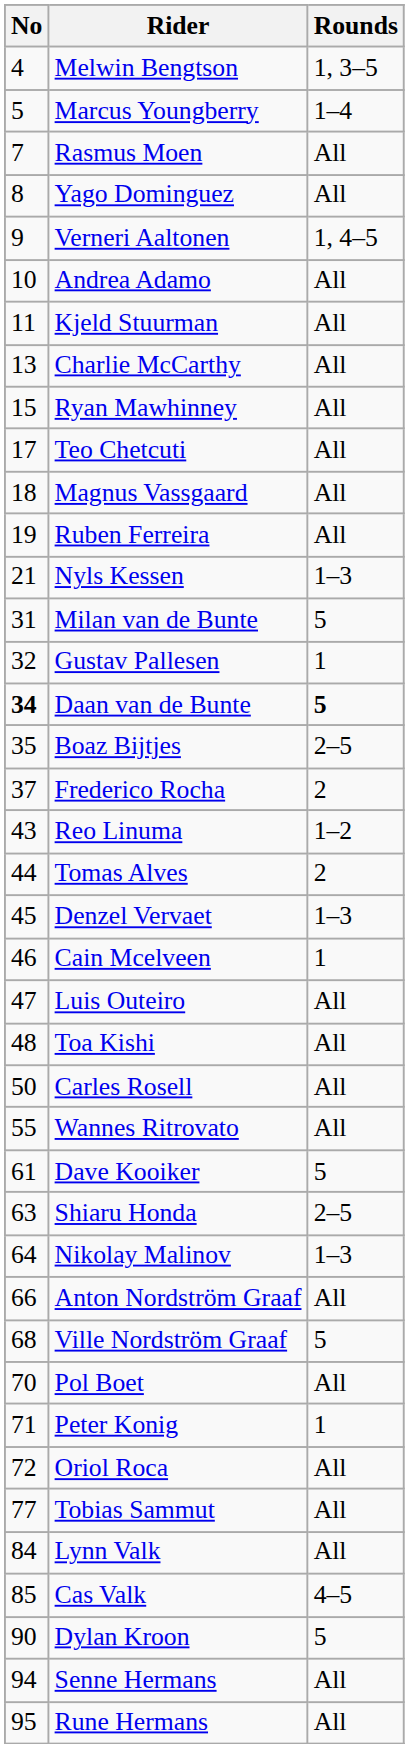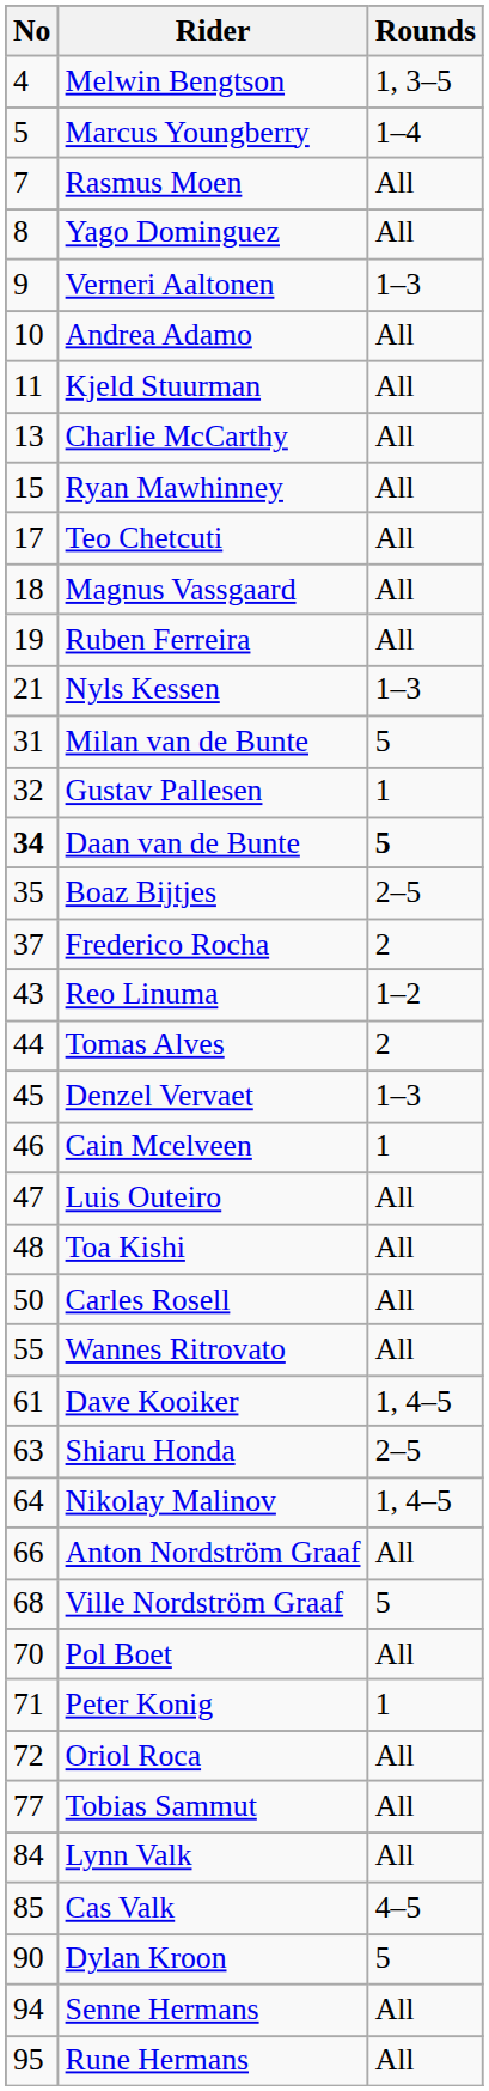 <table class="wikitable" style="font-size: 85%;">
 <tr>
 <th>No</th>
 <th>Rider</th>
 <th>Rounds</th>
 </tr>
 <tr>
 <td>4</td>
 <td> <a href='#'>Melwin Bengtson</a></td>
 <td>1, 3–5</td>
 </tr>
 <tr>
 <td>5</td>
 <td> <a href='#'>Marcus Youngberry</a></td>
 <td>1–4</td>
 </tr>
 <tr>
 <td>7</td>
 <td> <a href='#'>Rasmus Moen</a></td>
 <td>All</td>
 </tr>
 <tr>
 <td>8</td>
 <td> <a href='#'>Yago Dominguez</a></td>
 <td>All</td>
 </tr>
 <tr>
 <td>9</td>
 <td> <a href='#'>Verneri Aaltonen</a></td>
-<td>1, 4–5</td>
+<td>1–3</td>
 </tr>
 <tr>
 <td>10</td>
 <td> <a href='#'>Andrea Adamo</a></td>
 <td>All</td>
 </tr>
 <tr>
 <td>11</td>
 <td> <a href='#'>Kjeld Stuurman</a></td>
 <td>All</td>
 </tr>
 <tr>
 <td>13</td>
 <td> <a href='#'>Charlie McCarthy</a></td>
 <td>All</td>
 </tr>
 <tr>
 <td>15</td>
 <td> <a href='#'>Ryan Mawhinney</a></td>
 <td>All</td>
 </tr>
 <tr>
 <td>17</td>
 <td> <a href='#'>Teo Chetcuti</a></td>
 <td>All</td>
 </tr>
 <tr>
 <td>18</td>
 <td> <a href='#'>Magnus Vassgaard</a></td>
 <td>All</td>
 </tr>
 <tr>
 <td>19</td>
 <td> <a href='#'>Ruben Ferreira</a></td>
 <td>All</td>
 </tr>
 <tr>
 <td>21</td>
 <td> <a href='#'>Nyls Kessen</a></td>
 <td>1–3</td>
 </tr>
 <tr>
 <td>31</td>
 <td> <a href='#'>Milan van de Bunte</a></td>
 <td>5</td>
 </tr>
 <tr>
 <td>32</td>
 <td> <a href='#'>Gustav Pallesen</a></td>
 <td>1</td>
 </tr>
 <tr>
 <td><strong>34</strong></td>
 <td> <a href='#'>Daan van de Bunte</a></td>
 <td><strong>5</strong></td>
 </tr>
 <tr>
 <td>35</td>
 <td> <a href='#'>Boaz Bijtjes</a></td>
 <td>2–5</td>
 </tr>
 <tr>
 <td>37</td>
 <td> <a href='#'>Frederico Rocha</a></td>
 <td>2</td>
 </tr>
 <tr>
 <td>43</td>
 <td> <a href='#'>Reo Linuma</a></td>
 <td>1–2</td>
 </tr>
 <tr>
 <td>44</td>
 <td> <a href='#'>Tomas Alves</a></td>
 <td>2</td>
 </tr>
 <tr>
 <td>45</td>
 <td> <a href='#'>Denzel Vervaet</a></td>
 <td>1–3</td>
 </tr>
 <tr>
 <td>46</td>
 <td> <a href='#'>Cain Mcelveen</a></td>
 <td>1</td>
 </tr>
 <tr>
 <td>47</td>
 <td> <a href='#'>Luis Outeiro</a></td>
 <td>All</td>
 </tr>
 <tr>
 <td>48</td>
 <td> <a href='#'>Toa Kishi</a></td>
 <td>All</td>
 </tr>
 <tr>
 <td>50</td>
 <td> <a href='#'>Carles Rosell</a></td>
 <td>All</td>
 </tr>
 <tr>
 <td>55</td>
 <td> <a href='#'>Wannes Ritrovato</a></td>
 <td>All</td>
 </tr>
 <tr>
 <td>61</td>
 <td> <a href='#'>Dave Kooiker</a></td>
-<td>5</td>
+<td>1, 4–5</td>
 </tr>
 <tr>
 <td>63</td>
 <td> <a href='#'>Shiaru Honda</a></td>
 <td>2–5</td>
 </tr>
 <tr>
 <td>64</td>
 <td> <a href='#'>Nikolay Malinov</a></td>
-<td>1–3</td>
+<td>1, 4–5</td>
 </tr>
 <tr>
 <td>66</td>
 <td> <a href='#'>Anton Nordström Graaf</a></td>
 <td>All</td>
 </tr>
 <tr>
 <td>68</td>
 <td> <a href='#'>Ville Nordström Graaf</a></td>
 <td>5</td>
 </tr>
 <tr>
 <td>70</td>
 <td> <a href='#'>Pol Boet</a></td>
 <td>All</td>
 </tr>
 <tr>
 <td>71</td>
 <td> <a href='#'>Peter Konig</a></td>
 <td>1</td>
 </tr>
 <tr>
 <td>72</td>
 <td> <a href='#'>Oriol Roca</a></td>
 <td>All</td>
 </tr>
 <tr>
 <td>77</td>
 <td> <a href='#'>Tobias Sammut</a></td>
 <td>All</td>
 </tr>
 <tr>
 <td>84</td>
 <td> <a href='#'>Lynn Valk</a></td>
 <td>All</td>
 </tr>
 <tr>
 <td>85</td>
 <td> <a href='#'>Cas Valk</a></td>
 <td>4–5</td>
 </tr>
 <tr>
 <td>90</td>
 <td> <a href='#'>Dylan Kroon</a></td>
 <td>5</td>
 </tr>
 <tr>
 <td>94</td>
 <td> <a href='#'>Senne Hermans</a></td>
 <td>All</td>
 </tr>
 <tr>
 <td>95</td>
 <td> <a href='#'>Rune Hermans</a></td>
 <td>All</td>
 </tr>
 <tr>
 </tr>
 </table>
